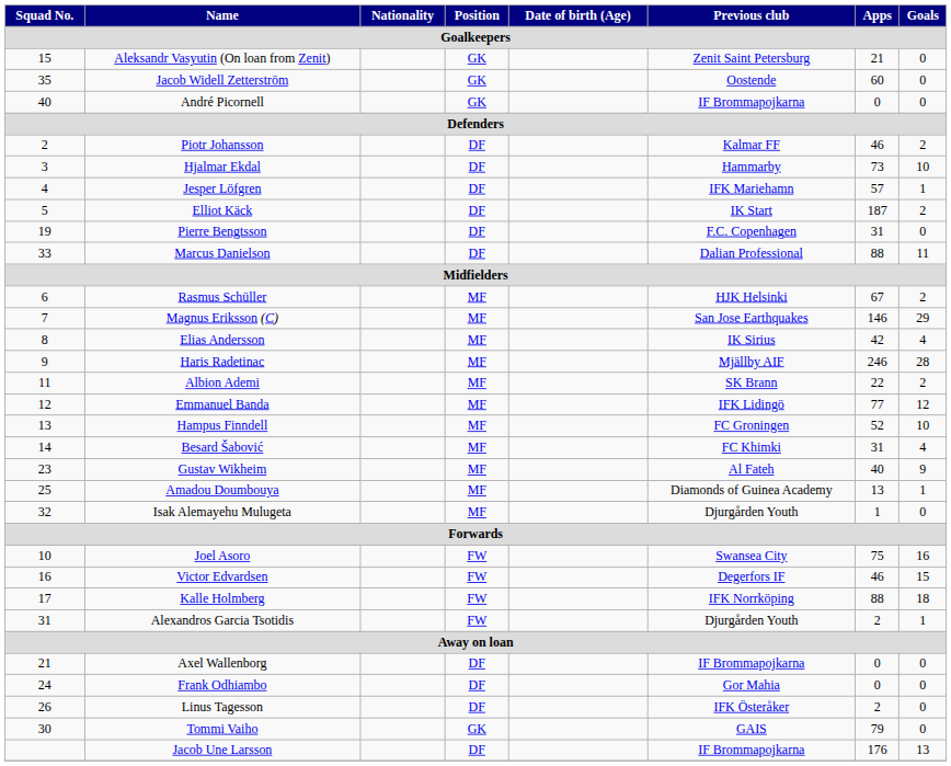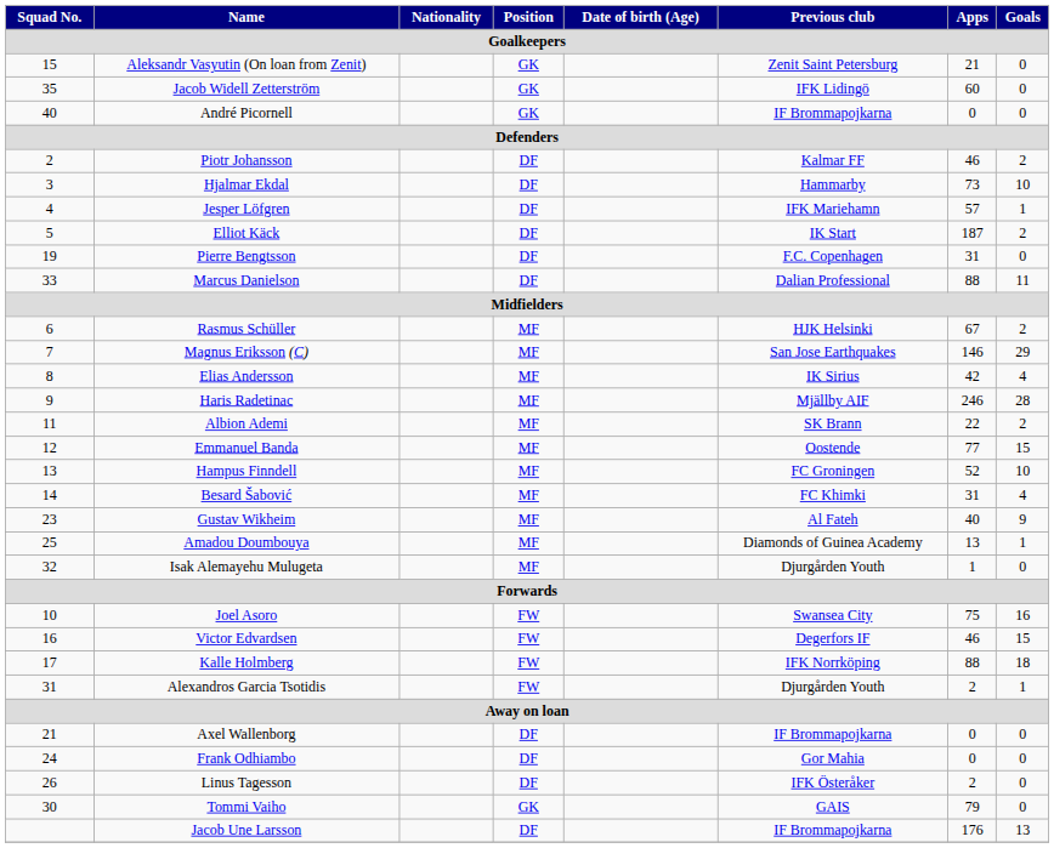 <table class="wikitable" style="text-align:center; font-size:90%; width:82%;">
 <tr>
 <th style="background:#000080; color:white; text-align:center;">Squad No.</th>
 <th style="background:#000080; color:white; text-align:center;">Name</th>
 <th style="background:#000080; color:white; text-align:center;">Nationality</th>
 <th style="background:#000080; color:white; text-align:center;">Position</th>
 <th style="background:#000080; color:white; text-align:center;">Date of birth (Age)</th>
 <th style="background:#000080; color:white; text-align:center;">Previous club</th>
 <th style="background:#000080; color:white; text-align:center;">Apps</th>
 <th style="background:#000080; color:white; text-align:center;">Goals</th>
 </tr>
 <tr>
 <th colspan="8" style="background:#dcdcdc; text-align:center;">Goalkeepers</th>
 </tr>
 <tr>
 <td>15</td>
 <td><a href='#'>Aleksandr Vasyutin</a> (On loan from <a href='#'>Zenit</a>)</td>
 <td></td>
 <td><a href='#'>GK</a></td>
 <td></td>
 <td> <a href='#'>Zenit Saint Petersburg</a></td>
 <td>21</td>
 <td>0</td>
 </tr>
 <tr>
 <td>35</td>
 <td><a href='#'>Jacob Widell Zetterström</a></td>
 <td></td>
 <td><a href='#'>GK</a></td>
 <td></td>
-<td> <a href='#'>Oostende</a></td>
+<td> <a href='#'>IFK Lidingö</a></td>
 <td>60</td>
 <td>0</td>
 </tr>
 <tr>
 <td>40</td>
 <td>André Picornell</td>
 <td></td>
 <td><a href='#'>GK</a></td>
 <td></td>
 <td> <a href='#'>IF Brommapojkarna</a></td>
 <td>0</td>
 <td>0</td>
 </tr>
 <tr>
 <th colspan="8" style="background:#dcdcdc; text-align:center;">Defenders</th>
 </tr>
 <tr>
 <td>2</td>
 <td><a href='#'>Piotr Johansson</a></td>
 <td></td>
 <td><a href='#'>DF</a></td>
 <td></td>
 <td> <a href='#'>Kalmar FF</a></td>
 <td>46</td>
 <td>2</td>
 </tr>
 <tr>
 <td>3</td>
 <td><a href='#'>Hjalmar Ekdal</a></td>
 <td></td>
 <td><a href='#'>DF</a></td>
 <td></td>
 <td> <a href='#'>Hammarby</a></td>
 <td>73</td>
 <td>10</td>
 </tr>
 <tr>
 <td>4</td>
 <td><a href='#'>Jesper Löfgren</a></td>
 <td></td>
 <td><a href='#'>DF</a></td>
 <td></td>
 <td> <a href='#'>IFK Mariehamn</a></td>
 <td>57</td>
 <td>1</td>
 </tr>
 <tr>
 <td>5</td>
 <td><a href='#'>Elliot Käck</a></td>
 <td></td>
 <td><a href='#'>DF</a></td>
 <td></td>
 <td> <a href='#'>IK Start</a></td>
 <td>187</td>
 <td>2</td>
 </tr>
 <tr>
 <td>19</td>
 <td><a href='#'>Pierre Bengtsson</a></td>
 <td></td>
 <td><a href='#'>DF</a></td>
 <td></td>
 <td> <a href='#'>F.C. Copenhagen</a></td>
 <td>31</td>
 <td>0</td>
 </tr>
 <tr>
 <td>33</td>
 <td><a href='#'>Marcus Danielson</a></td>
 <td></td>
 <td><a href='#'>DF</a></td>
 <td></td>
 <td> <a href='#'>Dalian Professional</a></td>
 <td>88</td>
 <td>11</td>
 </tr>
 <tr>
 <th colspan="8" style="background:#dcdcdc; text-align:center;">Midfielders</th>
 </tr>
 <tr>
 <td>6</td>
 <td><a href='#'>Rasmus Schüller</a></td>
 <td></td>
 <td><a href='#'>MF</a></td>
 <td></td>
 <td> <a href='#'>HJK Helsinki</a></td>
 <td>67</td>
 <td>2</td>
 </tr>
 <tr>
 <td>7</td>
 <td><a href='#'>Magnus Eriksson</a> <em>(<a href='#'>C</a>)</em></td>
 <td></td>
 <td><a href='#'>MF</a></td>
 <td></td>
 <td> <a href='#'>San Jose Earthquakes</a></td>
 <td>146</td>
 <td>29</td>
 </tr>
 <tr>
 <td>8</td>
 <td><a href='#'>Elias Andersson</a></td>
 <td></td>
 <td><a href='#'>MF</a></td>
 <td></td>
 <td> <a href='#'>IK Sirius</a></td>
 <td>42</td>
 <td>4</td>
 </tr>
 <tr>
 <td>9</td>
 <td><a href='#'>Haris Radetinac</a></td>
 <td></td>
 <td><a href='#'>MF</a></td>
 <td></td>
 <td> <a href='#'>Mjällby AIF</a></td>
 <td>246</td>
 <td>28</td>
 </tr>
 <tr>
 <td>11</td>
 <td><a href='#'>Albion Ademi</a></td>
 <td></td>
 <td><a href='#'>MF</a></td>
 <td></td>
 <td> <a href='#'>SK Brann</a></td>
 <td>22</td>
 <td>2</td>
 </tr>
 <tr>
 <td>12</td>
 <td><a href='#'>Emmanuel Banda</a></td>
 <td></td>
 <td><a href='#'>MF</a></td>
 <td></td>
-<td> <a href='#'>IFK Lidingö</a></td>
+<td> <a href='#'>Oostende</a></td>
 <td>77</td>
-<td>12</td>
+<td>15</td>
 </tr>
 <tr>
 <td>13</td>
 <td><a href='#'>Hampus Finndell</a></td>
 <td></td>
 <td><a href='#'>MF</a></td>
 <td></td>
 <td> <a href='#'>FC Groningen</a></td>
 <td>52</td>
 <td>10</td>
 </tr>
 <tr>
 <td>14</td>
 <td><a href='#'>Besard Šabović</a></td>
 <td></td>
 <td><a href='#'>MF</a></td>
 <td></td>
 <td> <a href='#'>FC Khimki</a></td>
 <td>31</td>
 <td>4</td>
 </tr>
 <tr>
 <td>23</td>
 <td><a href='#'>Gustav Wikheim</a></td>
 <td></td>
 <td><a href='#'>MF</a></td>
 <td></td>
 <td> <a href='#'>Al Fateh</a></td>
 <td>40</td>
 <td>9</td>
 </tr>
 <tr>
 <td>25</td>
 <td><a href='#'>Amadou Doumbouya</a></td>
 <td></td>
 <td><a href='#'>MF</a></td>
 <td></td>
 <td> Diamonds of Guinea Academy</td>
 <td>13</td>
 <td>1</td>
 </tr>
 <tr>
 <td>32</td>
 <td>Isak Alemayehu Mulugeta</td>
 <td></td>
 <td><a href='#'>MF</a></td>
 <td></td>
 <td> Djurgården Youth</td>
 <td>1</td>
 <td>0</td>
 </tr>
 <tr>
 <th colspan="8" style="background:#dcdcdc; text-align:center;">Forwards</th>
 </tr>
 <tr>
 <td>10</td>
 <td><a href='#'>Joel Asoro</a></td>
 <td></td>
 <td><a href='#'>FW</a></td>
 <td></td>
 <td> <a href='#'>Swansea City</a></td>
 <td>75</td>
 <td>16</td>
 </tr>
 <tr>
 <td>16</td>
 <td><a href='#'>Victor Edvardsen</a></td>
 <td></td>
 <td><a href='#'>FW</a></td>
 <td></td>
 <td> <a href='#'>Degerfors IF</a></td>
 <td>46</td>
 <td>15</td>
 </tr>
 <tr>
 <td>17</td>
 <td><a href='#'>Kalle Holmberg</a></td>
 <td></td>
 <td><a href='#'>FW</a></td>
 <td></td>
 <td> <a href='#'>IFK Norrköping</a></td>
 <td>88</td>
 <td>18</td>
 </tr>
 <tr>
 <td>31</td>
 <td>Alexandros Garcia Tsotidis</td>
 <td></td>
 <td><a href='#'>FW</a></td>
 <td></td>
 <td> Djurgården Youth</td>
 <td>2</td>
 <td>1</td>
 </tr>
 <tr>
 <th colspan="8" style="background:#dcdcdc; text-align:center;">Away on loan</th>
 </tr>
 <tr>
 <td>21</td>
 <td>Axel Wallenborg</td>
 <td></td>
 <td><a href='#'>DF</a></td>
 <td></td>
 <td> <a href='#'>IF Brommapojkarna</a></td>
 <td>0</td>
 <td>0</td>
 </tr>
 <tr>
 <td>24</td>
 <td><a href='#'>Frank Odhiambo</a></td>
 <td></td>
 <td><a href='#'>DF</a></td>
 <td></td>
 <td> <a href='#'>Gor Mahia</a></td>
 <td>0</td>
 <td>0</td>
 </tr>
 <tr>
 <td>26</td>
 <td>Linus Tagesson</td>
 <td></td>
 <td><a href='#'>DF</a></td>
 <td></td>
 <td> <a href='#'>IFK Österåker</a></td>
 <td>2</td>
 <td>0</td>
 </tr>
 <tr>
 <td>30</td>
 <td><a href='#'>Tommi Vaiho</a></td>
 <td></td>
 <td><a href='#'>GK</a></td>
 <td></td>
 <td> <a href='#'>GAIS</a></td>
 <td>79</td>
 <td>0</td>
 </tr>
 <tr>
 <td></td>
 <td><a href='#'>Jacob Une Larsson</a></td>
 <td></td>
 <td><a href='#'>DF</a></td>
 <td></td>
 <td> <a href='#'>IF Brommapojkarna</a></td>
 <td>176</td>
 <td>13</td>
 </tr>
 <tr>
 </tr>
 </table>
